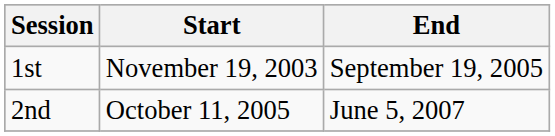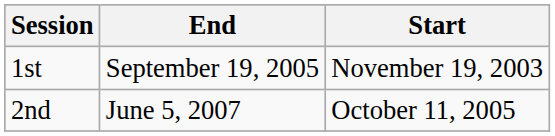 <table class="wikitable">
 <tr>
 <th>Session</th>
+<th>End</th>
 <th>Start</th>
-<th>End</th>
 </tr>
 <tr>
 <td>1st</td>
+<td>September 19, 2005</td>
 <td>November 19, 2003</td>
-<td>September 19, 2005</td>
 </tr>
 <tr>
 <td>2nd</td>
+<td>June 5, 2007</td>
 <td>October 11, 2005</td>
-<td>June 5, 2007</td>
 </tr>
 </table>
